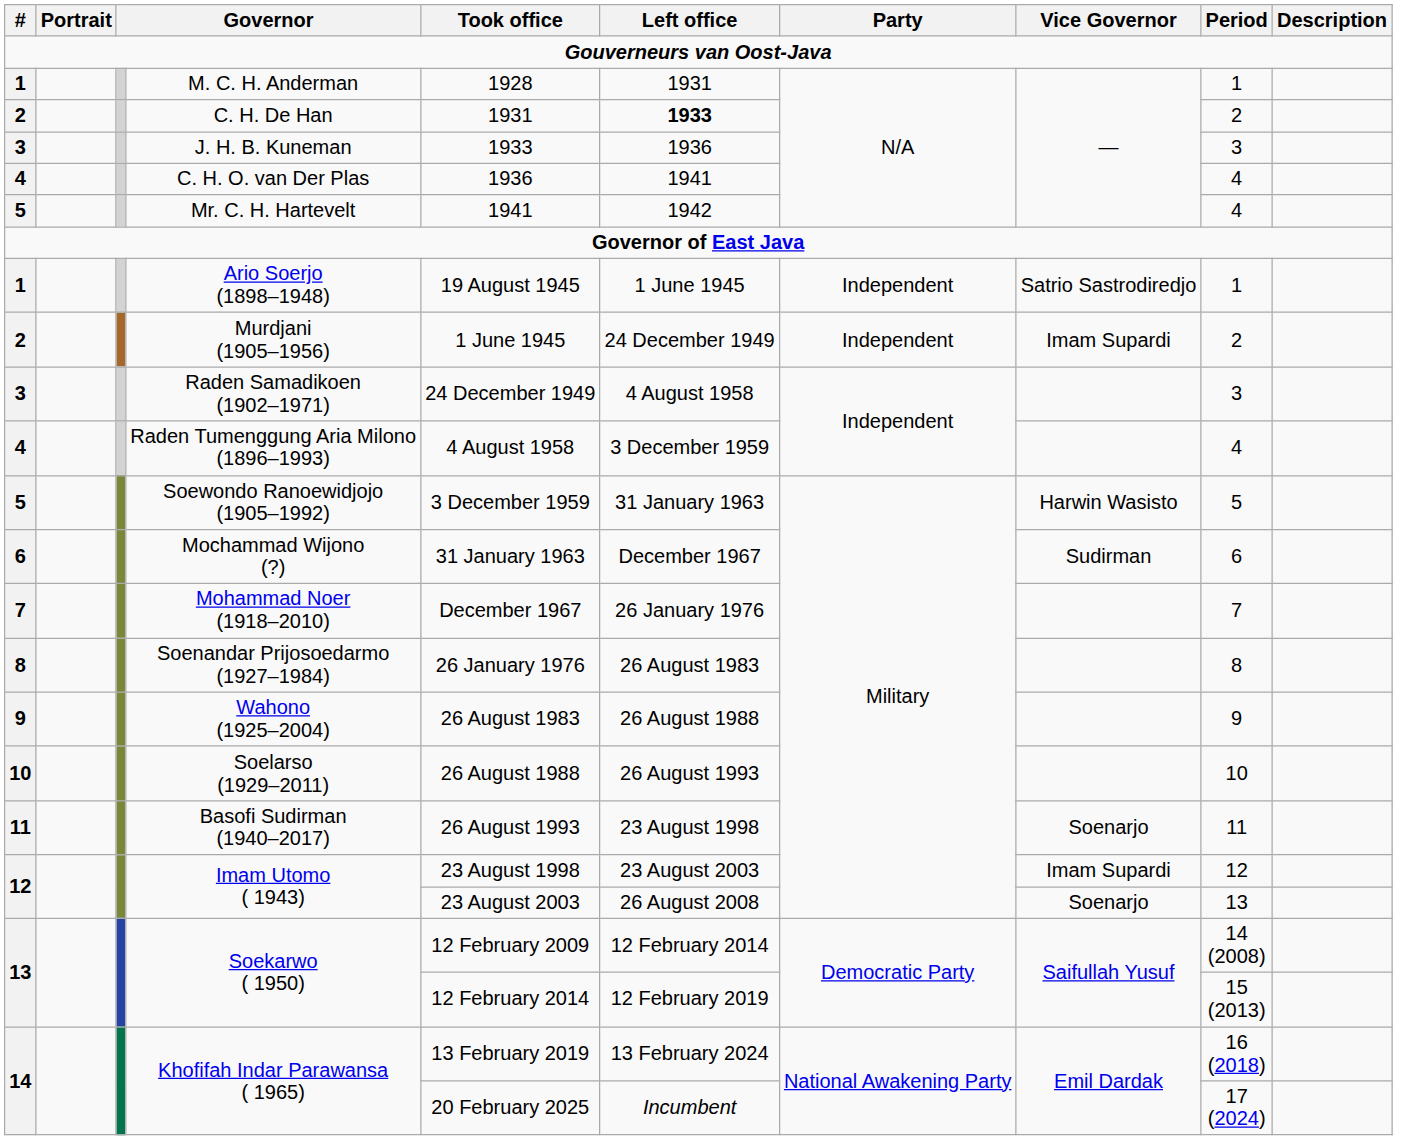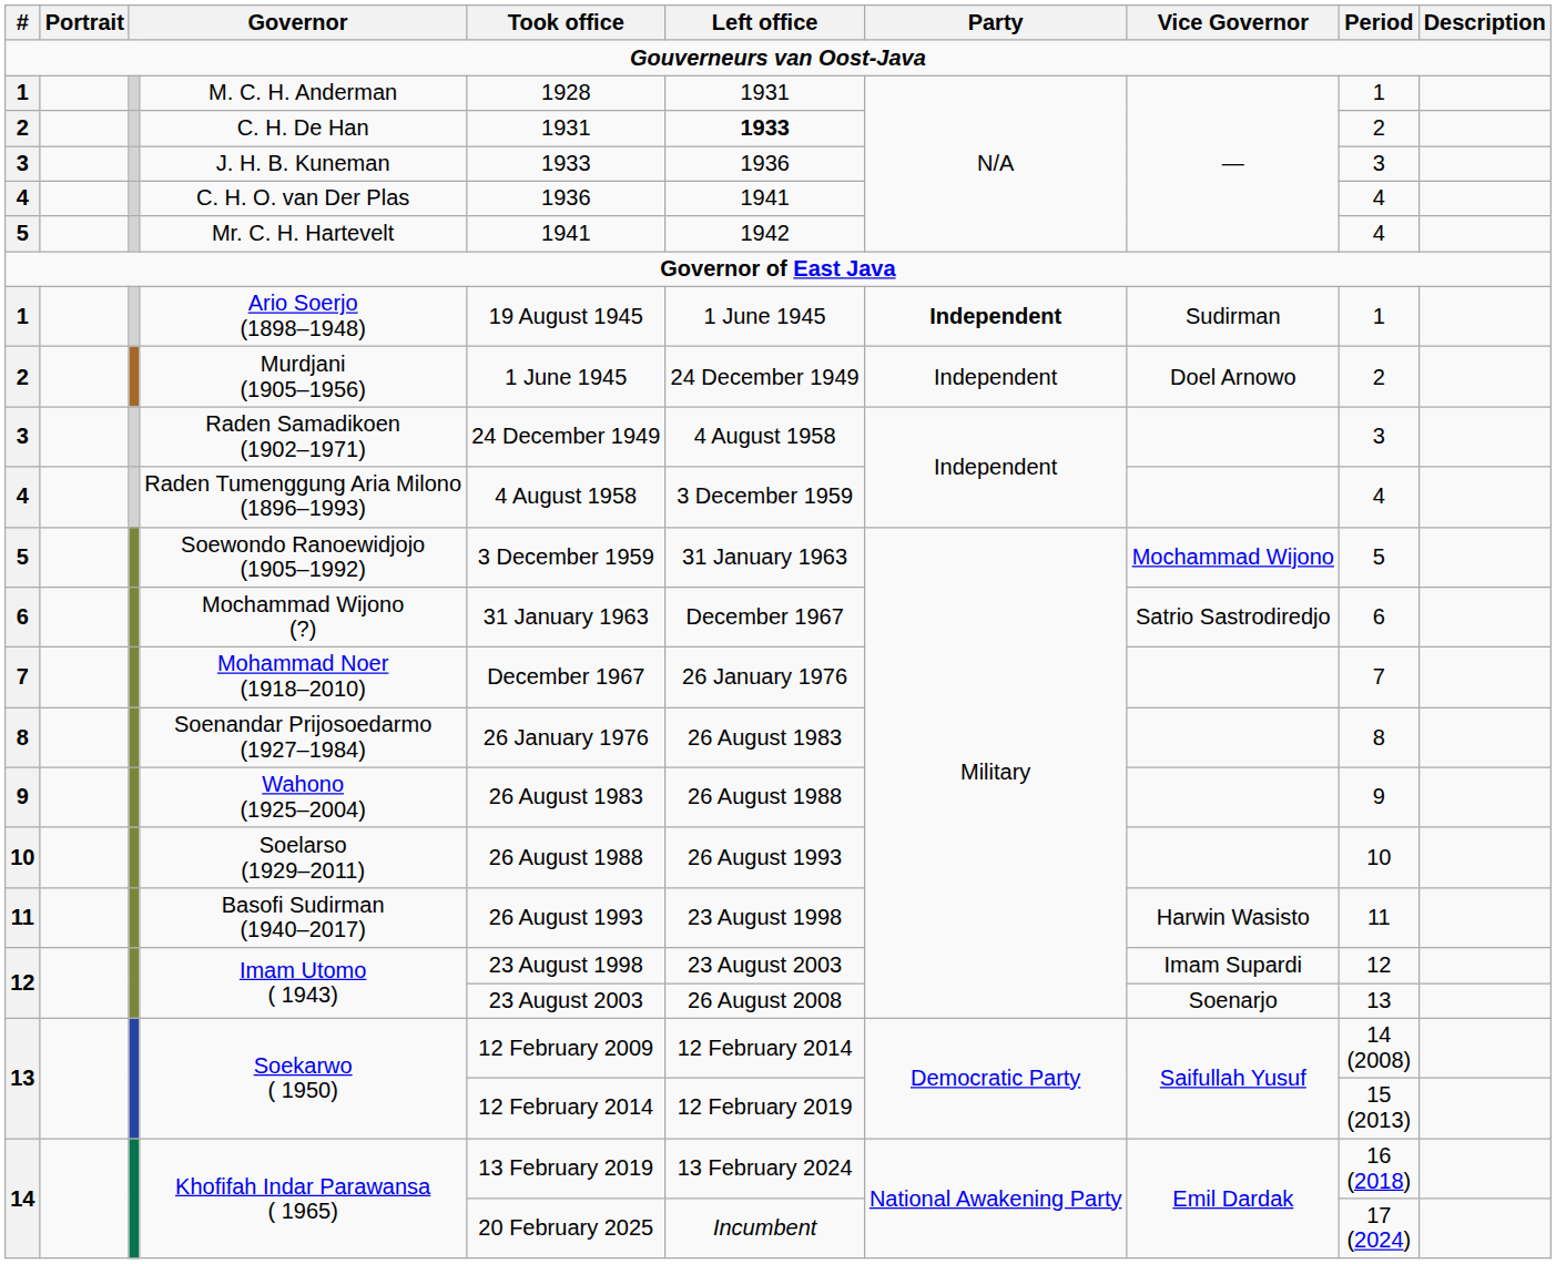 <table class="wikitable" style="text-align:center;">
 <tr>
 <th>#</th>
 <th>Portrait</th>
 <th colspan=2>Governor</th>
 <th>Took office</th>
 <th>Left office</th>
 <th>Party</th>
 <th>Vice Governor</th>
 <th>Period</th>
 <th>Description</th>
 </tr>
 <tr>
 <td colspan=10> <strong><em>Gouverneurs van Oost-Java</em></strong></td>
 </tr>
 <tr>
 <th>1</th>
 <td></td>
 <td style="background:#D3D3D3"></td>
 <td>M. C. H. Anderman</td>
 <td>1928</td>
 <td>1931</td>
 <td rowspan="5">N/A</td>
 <td rowspan="5">—</td>
 <td>1</td>
 <td></td>
 </tr>
 <tr>
 <th>2</th>
 <td></td>
 <td style="background:#D3D3D3"></td>
 <td>C. H. De Han</td>
 <td>1931</td>
 <td><strong>1933</strong></td>
 <td>2</td>
 <td></td>
 </tr>
 <tr>
 <th>3</th>
 <td></td>
 <td style="background:#D3D3D3"></td>
 <td>J. H. B. Kuneman</td>
 <td>1933</td>
 <td>1936</td>
 <td>3</td>
 <td></td>
 </tr>
 <tr>
 <th>4</th>
 <td></td>
 <td style="background:#D3D3D3"></td>
 <td>C. H. O. van Der Plas</td>
 <td>1936</td>
 <td>1941</td>
 <td>4</td>
 <td></td>
 </tr>
 <tr>
 <th>5</th>
 <td></td>
 <td style="background:#D3D3D3"></td>
 <td>Mr. C. H. Hartevelt</td>
 <td>1941</td>
 <td>1942</td>
 <td>4</td>
 <td></td>
 </tr>
 <tr>
 <td colspan=10> <strong>Governor of <a href='#'>East Java</a></strong></td>
 </tr>
 <tr>
 <th>1</th>
 <td></td>
 <td style="background:#D3D3D3"></td>
 <td><a href='#'>Ario Soerjo</a><br>(1898–1948)</td>
 <td>19 August 1945</td>
 <td>1 June 1945</td>
-<td>Independent</td>
-<td>Satrio Sastrodiredjo</td>
+<td><strong>Independent</strong></td>
+<td>Sudirman</td>
 <td>1</td>
 <td></td>
 </tr>
 <tr>
 <th>2</th>
 <td></td>
 <td style="background:#A5682A"></td>
 <td>Murdjani<br>(1905–1956)</td>
 <td>1 June 1945</td>
 <td>24 December 1949</td>
 <td>Independent</td>
-<td>Imam Supardi</td>
+<td>Doel Arnowo</td>
 <td>2</td>
 <td></td>
 </tr>
 <tr>
 <th>3</th>
 <td></td>
 <td style="background:#D3D3D3"></td>
 <td>Raden Samadikoen<br>(1902–1971)</td>
 <td>24 December 1949</td>
 <td>4 August 1958</td>
 <td rowspan=2>Independent</td>
 <td></td>
 <td>3</td>
 <td></td>
 </tr>
 <tr>
 <th>4</th>
 <td></td>
 <td style="background:#D3D3D3"></td>
 <td>Raden Tumenggung Aria Milono<br>(1896–1993)</td>
 <td>4 August 1958</td>
 <td>3 December 1959</td>
 <td></td>
 <td>4</td>
 <td></td>
 </tr>
 <tr>
 <th>5</th>
 <td></td>
 <td style="background:#7B8738"></td>
 <td>Soewondo Ranoewidjojo<br>(1905–1992)</td>
 <td>3 December 1959</td>
 <td>31 January 1963</td>
 <td rowspan=9>Military</td>
-<td>Harwin Wasisto</td>
+<td><a href='#'>Mochammad Wijono</a></td>
 <td>5</td>
 <td></td>
 </tr>
 <tr>
 <th>6</th>
 <td></td>
 <td style="background:#7B8738"></td>
 <td>Mochammad Wijono<br>(?)</td>
 <td>31 January 1963</td>
 <td>December 1967</td>
-<td>Sudirman</td>
+<td>Satrio Sastrodiredjo</td>
 <td>6</td>
 <td></td>
 </tr>
 <tr>
 <th>7</th>
 <td></td>
 <td style="background:#7B8738"></td>
 <td><a href='#'>Mohammad Noer</a><br>(1918–2010)</td>
 <td>December 1967</td>
 <td>26 January 1976</td>
 <td></td>
 <td>7</td>
 <td></td>
 </tr>
 <tr>
 <th>8</th>
 <td></td>
 <td style="background:#7B8738"></td>
 <td>Soenandar Prijosoedarmo<br>(1927–1984)</td>
 <td>26 January 1976</td>
 <td>26 August 1983</td>
 <td></td>
 <td>8</td>
 <td></td>
 </tr>
 <tr>
 <th>9</th>
 <td></td>
 <td style="background:#7B8738"></td>
 <td><a href='#'>Wahono</a><br>(1925–2004)</td>
 <td>26 August 1983</td>
 <td>26 August 1988</td>
 <td></td>
 <td>9</td>
 <td></td>
 </tr>
 <tr>
 <th>10</th>
 <td></td>
 <td style="background:#7B8738"></td>
 <td>Soelarso<br>(1929–2011)</td>
 <td>26 August 1988</td>
 <td>26 August 1993</td>
 <td></td>
 <td>10</td>
 <td></td>
 </tr>
 <tr>
 <th>11</th>
 <td></td>
 <td style="background:#7B8738"></td>
 <td>Basofi Sudirman<br>(1940–2017)</td>
 <td>26 August 1993</td>
 <td>23 August 1998</td>
-<td>Soenarjo</td>
+<td>Harwin Wasisto</td>
 <td>11</td>
 <td></td>
 </tr>
 <tr>
 <th rowspan=2>12</th>
 <td rowspan=2></td>
 <td rowspan=2 style="background:#7B8738"></td>
 <td rowspan=2><a href='#'>Imam Utomo</a><br>( 1943)</td>
 <td>23 August 1998</td>
 <td>23 August 2003</td>
 <td>Imam Supardi</td>
 <td>12</td>
 <td></td>
 </tr>
 <tr>
 <td>23 August 2003</td>
 <td>26 August 2008</td>
 <td>Soenarjo</td>
 <td>13</td>
 <td></td>
 </tr>
 <tr>
 <th rowspan=2>13</th>
 <td rowspan=2></td>
 <td rowspan=2 style="background:#2643A3"></td>
 <td rowspan=2><a href='#'>Soekarwo</a><br>( 1950)</td>
 <td>12 February 2009</td>
 <td>12 February 2014</td>
 <td rowspan=2><a href='#'>Democratic Party</a></td>
 <td rowspan=2><a href='#'>Saifullah Yusuf</a></td>
 <td>14 <br> (2008)</td>
 <td></td>
 </tr>
 <tr>
 <td>12 February 2014</td>
 <td>12 February 2019</td>
 <td>15 <br> (2013)</td>
 <td></td>
 </tr>
 <tr>
 <th rowspan="2">14</th>
 <td rowspan="2"></td>
 <td rowspan="2" style="background:#02754C"></td>
 <td rowspan="2"><a href='#'>Khofifah Indar Parawansa</a><br>( 1965)</td>
 <td>13 February 2019</td>
 <td>13 February 2024</td>
 <td rowspan="2"><a href='#'>National Awakening Party</a></td>
 <td rowspan="2"><a href='#'>Emil Dardak</a></td>
 <td>16 <br> (<a href='#'>2018</a>)</td>
 <td></td>
 </tr>
 <tr>
 <td>20 February 2025</td>
 <td><em>Incumbent</em></td>
 <td>17 <br> (<a href='#'>2024</a>)</td>
 <td></td>
 </tr>
 </table>
